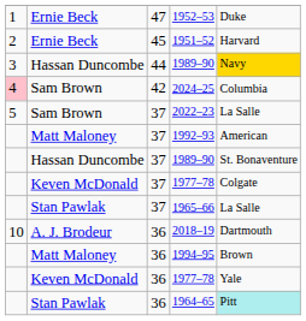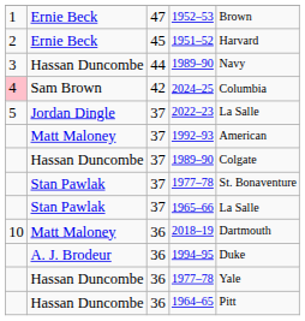 <table class="wikitable">
 <tr>
 </tr>
 <tr>
 <td>1</td>
 <td><a href='#'>Ernie Beck</a></td>
 <td>47</td>
 <td style="font-size:80%;"><a href='#'>1952–53</a></td>
-<td style="font-size:80%;">Duke</td>
+<td style="font-size:80%;">Brown</td>
 </tr>
 <tr>
 <td>2</td>
 <td><a href='#'>Ernie Beck</a></td>
 <td>45</td>
 <td style="font-size:80%;"><a href='#'>1951–52</a></td>
 <td style="font-size:80%;">Harvard</td>
 </tr>
 <tr>
 <td>3</td>
 <td>Hassan Duncombe</td>
 <td>44</td>
 <td style="font-size:80%;"><a href='#'>1989–90</a></td>
-<td style="background: gold; font-size:80%;">Navy</td>
+<td style="font-size:80%;">Navy</td>
 </tr>
 <tr>
 <td style="background: pink;">4</td>
 <td>Sam Brown</td>
 <td>42</td>
 <td style="font-size:80%;"><a href='#'>2024–25</a></td>
 <td style="font-size:80%;">Columbia</td>
 </tr>
 <tr>
 <td>5</td>
-<td>Sam Brown</td>
+<td><a href='#'>Jordan Dingle</a></td>
 <td>37</td>
 <td style="font-size:80%;"><a href='#'>2022–23</a></td>
 <td style="font-size:80%;">La Salle</td>
 </tr>
 <tr>
 <td></td>
 <td><a href='#'>Matt Maloney</a></td>
 <td>37</td>
 <td style="font-size:80%;"><a href='#'>1992–93</a></td>
 <td style="font-size:80%;">American</td>
 </tr>
 <tr>
 <td></td>
 <td>Hassan Duncombe</td>
 <td>37</td>
 <td style="font-size:80%;"><a href='#'>1989–90</a></td>
-<td style="font-size:80%;">St. Bonaventure</td>
+<td style="font-size:80%;">Colgate</td>
 </tr>
 <tr>
 <td></td>
-<td><a href='#'>Keven McDonald</a></td>
+<td><a href='#'>Stan Pawlak</a></td>
 <td>37</td>
 <td style="font-size:80%;"><a href='#'>1977–78</a></td>
-<td style="font-size:80%;">Colgate</td>
+<td style="font-size:80%;">St. Bonaventure</td>
 </tr>
 <tr>
 <td></td>
 <td><a href='#'>Stan Pawlak</a></td>
 <td>37</td>
 <td style="font-size:80%;"><a href='#'>1965–66</a></td>
 <td style="font-size:80%;">La Salle</td>
 </tr>
 <tr>
 <td>10</td>
-<td><a href='#'>A. J. Brodeur</a></td>
+<td><a href='#'>Matt Maloney</a></td>
 <td>36</td>
 <td style="font-size:80%;"><a href='#'>2018–19</a></td>
 <td style="font-size:80%;">Dartmouth</td>
 </tr>
 <tr>
 <td></td>
-<td><a href='#'>Matt Maloney</a></td>
+<td><a href='#'>A. J. Brodeur</a></td>
 <td>36</td>
 <td style="font-size:80%;"><a href='#'>1994–95</a></td>
-<td style="font-size:80%;">Brown</td>
+<td style="font-size:80%;">Duke</td>
 </tr>
 <tr>
 <td></td>
-<td><a href='#'>Keven McDonald</a></td>
+<td>Hassan Duncombe</td>
 <td>36</td>
 <td style="font-size:80%;"><a href='#'>1977–78</a></td>
 <td style="font-size:80%;">Yale</td>
 </tr>
 <tr>
 <td></td>
-<td><a href='#'>Stan Pawlak</a></td>
+<td>Hassan Duncombe</td>
 <td>36</td>
 <td style="font-size:80%;"><a href='#'>1964–65</a></td>
-<td style="background: paleturquoise; font-size:80%;">Pitt</td>
+<td style="font-size:80%;">Pitt</td>
 </tr>
 </table>
